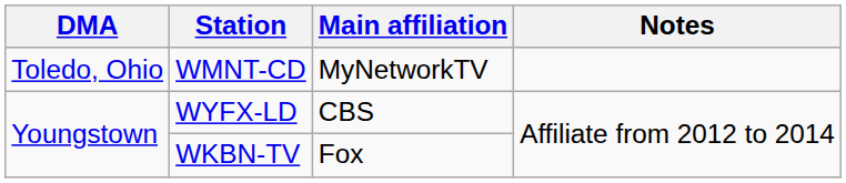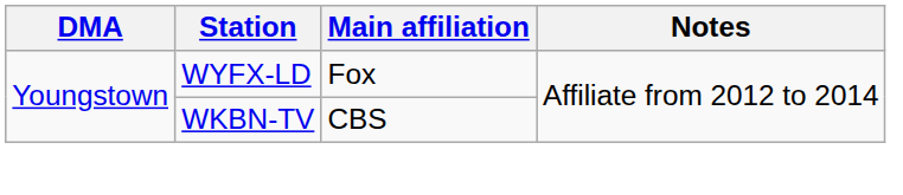 <table class="wikitable">
 <tr>
 <th><a href='#'>DMA</a></th>
 <th><a href='#'>Station</a></th>
 <th><a href='#'>Main affiliation</a> <br>  </th>
 <th>Notes</th>
 </tr>
 <tr>
-<td><a href='#'>Toledo, Ohio</a></td>
-<td><a href='#'>WMNT-CD</a></td>
-<td>MyNetworkTV</td>
-<td></td>
-</tr>
-<tr>
 <td rowspan=2><a href='#'>Youngstown</a></td>
 <td><a href='#'>WYFX-LD</a></td>
-<td>CBS</td>
+<td>Fox</td>
 <td rowspan=2>Affiliate from 2012 to 2014</td>
 </tr>
 <tr>
 <td><a href='#'>WKBN-TV</a></td>
-<td>Fox</td>
+<td>CBS</td>
 </tr>
 </table>
